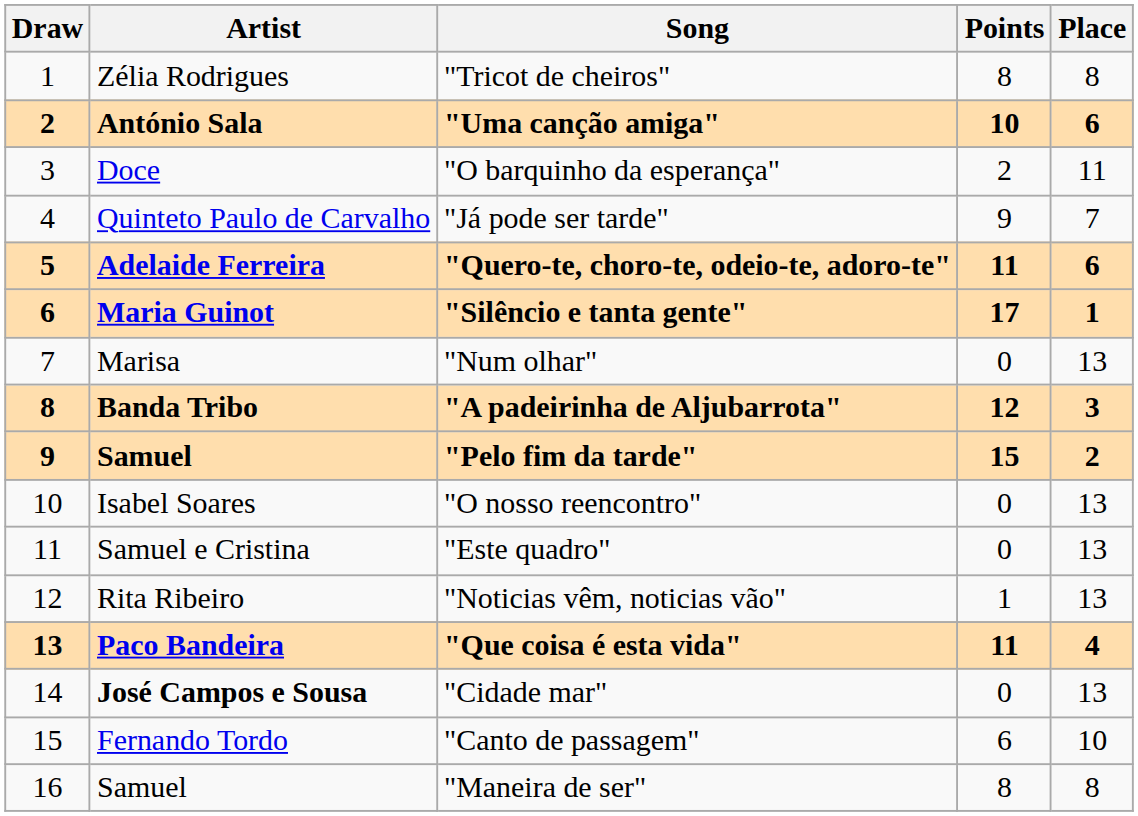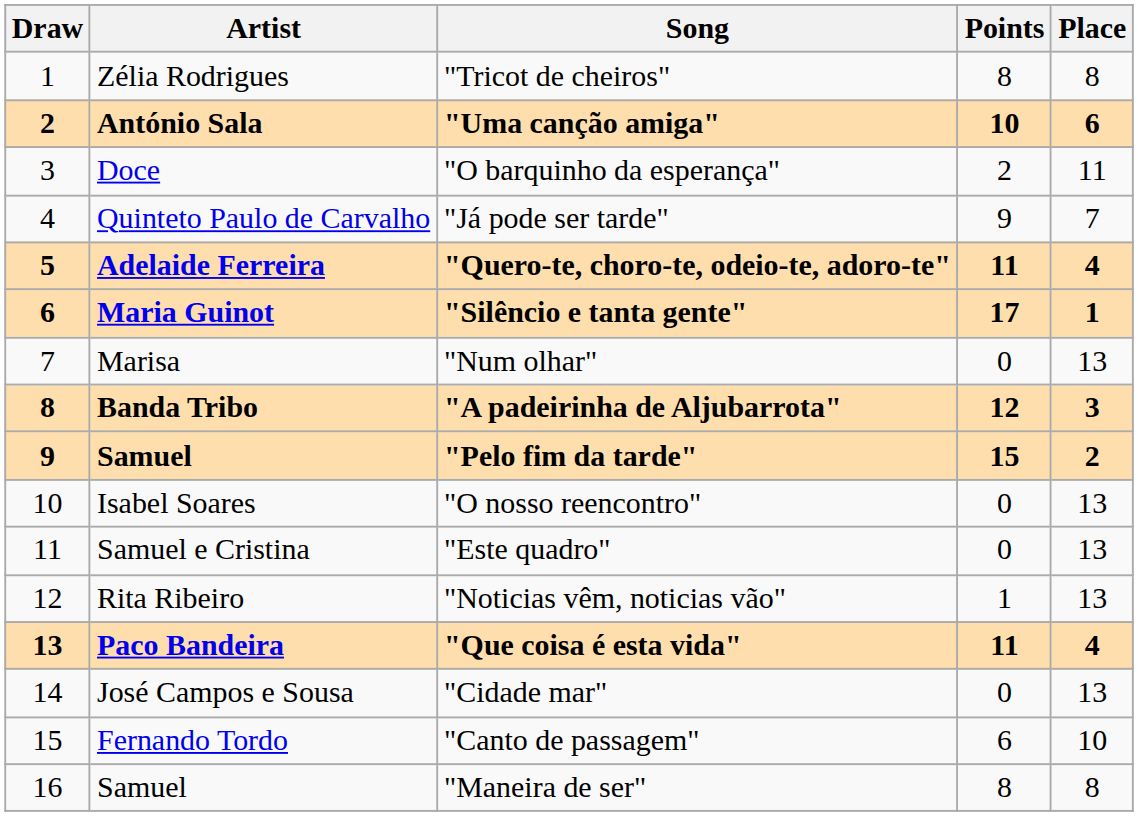 <table class="sortable wikitable" style="margin: 1em auto 1em auto; text-align:center">
 <tr>
 <th>Draw</th>
 <th>Artist</th>
 <th>Song</th>
 <th>Points</th>
 <th>Place</th>
 </tr>
 <tr>
 <td>1</td>
 <td align="left">Zélia Rodrigues</td>
 <td align="left">"Tricot de cheiros"</td>
 <td>8</td>
 <td>8</td>
 </tr>
 <tr style="font-weight:bold; background:navajowhite;">
 <td>2</td>
 <td align="left">António Sala</td>
 <td align="left">"Uma canção amiga"</td>
 <td>10</td>
 <td>6</td>
 </tr>
 <tr>
 <td>3</td>
 <td align="left"><a href='#'>Doce</a></td>
 <td align="left">"O barquinho da esperança"</td>
 <td>2</td>
 <td>11</td>
 </tr>
 <tr>
 <td>4</td>
 <td align="left"><a href='#'>Quinteto Paulo de Carvalho</a></td>
 <td align="left">"Já pode ser tarde"</td>
 <td>9</td>
 <td>7</td>
 </tr>
 <tr style="font-weight:bold; background:navajowhite;">
 <td>5</td>
 <td align="left"><a href='#'>Adelaide Ferreira</a></td>
 <td align="left">"Quero-te, choro-te, odeio-te, adoro-te"</td>
 <td>11</td>
-<td>6</td>
+<td>4</td>
 </tr>
 <tr style="font-weight:bold; background:navajowhite;">
 <td>6</td>
 <td align="left"><a href='#'>Maria Guinot</a></td>
 <td align="left">"Silêncio e tanta gente"</td>
 <td>17</td>
 <td>1</td>
 </tr>
 <tr>
 <td>7</td>
 <td align="left">Marisa</td>
 <td align="left">"Num olhar"</td>
 <td>0</td>
 <td>13</td>
 </tr>
 <tr style="font-weight:bold; background:navajowhite;">
 <td>8</td>
 <td align="left">Banda Tribo</td>
 <td align="left">"A padeirinha de Aljubarrota"</td>
 <td>12</td>
 <td>3</td>
 </tr>
 <tr style="font-weight:bold; background:navajowhite;">
 <td>9</td>
 <td align="left">Samuel</td>
 <td align="left">"Pelo fim da tarde"</td>
 <td>15</td>
 <td>2</td>
 </tr>
 <tr>
 <td>10</td>
 <td align="left">Isabel Soares</td>
 <td align="left">"O nosso reencontro"</td>
 <td>0</td>
 <td>13</td>
 </tr>
 <tr>
 <td>11</td>
 <td align="left">Samuel e Cristina</td>
 <td align="left">"Este quadro"</td>
 <td>0</td>
 <td>13</td>
 </tr>
 <tr>
 <td>12</td>
 <td align="left">Rita Ribeiro</td>
 <td align="left">"Noticias vêm, noticias vão"</td>
 <td>1</td>
 <td>13</td>
 </tr>
 <tr style="font-weight:bold; background:navajowhite;">
 <td>13</td>
 <td align="left"><a href='#'>Paco Bandeira</a></td>
 <td align="left">"Que coisa é esta vida"</td>
 <td>11</td>
 <td>4</td>
 </tr>
 <tr>
 <td>14</td>
-<td align="left"><strong>José Campos e Sousa</strong></td>
+<td align="left">José Campos e Sousa</td>
 <td align="left">"Cidade mar"</td>
 <td>0</td>
 <td>13</td>
 </tr>
 <tr>
 <td>15</td>
 <td align="left"><a href='#'>Fernando Tordo</a></td>
 <td align="left">"Canto de passagem"</td>
 <td>6</td>
 <td>10</td>
 </tr>
 <tr>
 <td>16</td>
 <td align="left">Samuel</td>
 <td align="left">"Maneira de ser"</td>
 <td>8</td>
 <td>8</td>
 </tr>
 </table>
